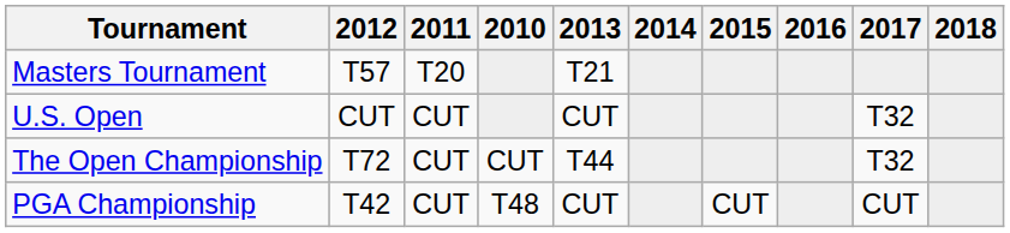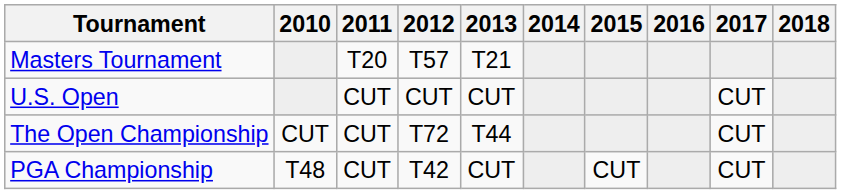 <table class="wikitable" style="font-size:95%;text-align:center;">
 <tr>
 <th>Tournament</th>
+<th>2010</th>
+<th>2011</th>
 <th>2012</th>
-<th>2011</th>
-<th>2010</th>
 <th>2013</th>
 <th>2014</th>
 <th>2015</th>
 <th>2016</th>
 <th>2017</th>
 <th>2018</th>
 </tr>
 <tr>
 <td align=left><a href='#'>Masters Tournament</a></td>
+<td style="background:#eeeeee;"></td>
+<td>T20</td>
 <td>T57</td>
-<td>T20</td>
-<td style="background:#eeeeee;"></td>
 <td>T21</td>
 <td style="background:#eeeeee;"></td>
 <td style="background:#eeeeee;"></td>
 <td style="background:#eeeeee;"></td>
 <td style="background:#eeeeee;"></td>
 <td style="background:#eeeeee;"></td>
 </tr>
 <tr>
 <td align=left><a href='#'>U.S. Open</a></td>
+<td style="background:#eeeeee;"></td>
 <td>CUT</td>
 <td>CUT</td>
-<td style="background:#eeeeee;"></td>
 <td>CUT</td>
 <td style="background:#eeeeee;"></td>
 <td style="background:#eeeeee;"></td>
 <td style="background:#eeeeee;"></td>
-<td>T32</td>
+<td>CUT</td>
 <td style="background:#eeeeee;"></td>
 </tr>
 <tr>
 <td align=left><a href='#'>The Open Championship</a></td>
-<td>T72</td>
 <td>CUT</td>
 <td>CUT</td>
+<td>T72</td>
 <td>T44</td>
 <td style="background:#eeeeee;"></td>
 <td style="background:#eeeeee;"></td>
 <td style="background:#eeeeee;"></td>
-<td>T32</td>
+<td>CUT</td>
 <td style="background:#eeeeee;"></td>
 </tr>
 <tr>
 <td align=left><a href='#'>PGA Championship</a></td>
+<td>T48</td>
+<td>CUT</td>
 <td>T42</td>
-<td>CUT</td>
-<td>T48</td>
 <td>CUT</td>
 <td style="background:#eeeeee;"></td>
 <td>CUT</td>
 <td style="background:#eeeeee;"></td>
 <td>CUT</td>
 <td style="background:#eeeeee;"></td>
 </tr>
 </table>
